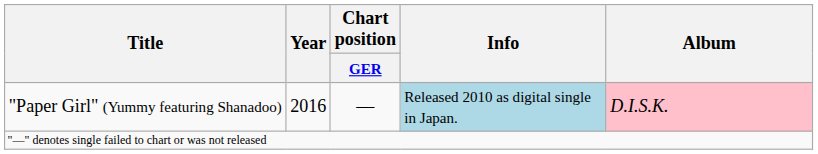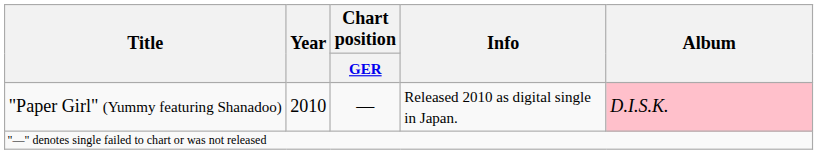 <table class="wikitable">
 <tr>
 <th rowspan="2">Title</th>
 <th rowspan="2">Year</th>
 <th colspan="1">Chart position</th>
 <th width="175" rowspan="2">Info</th>
 <th width="175" rowspan="2">Album</th>
 </tr>
 <tr>
 <th width="35"><small><a href='#'>GER</a><br></small></th>
 </tr>
 <tr>
 <td>"Paper Girl" <small>(Yummy featuring Shanadoo)</small></td>
-<td rowspan=1>2016</td>
+<td rowspan=1>2010</td>
 <td align="center">—</td>
-<td style="background: lightblue;"><small>Released 2010 as digital single in Japan.</small></td>
+<td><small>Released 2010 as digital single in Japan.</small></td>
 <td style="background: pink;"><em>D.I.S.K.</em></td>
 </tr>
 <tr>
 <td colspan="30" style="font-size:8pt">"—" denotes single failed to chart or was not released</td>
 </tr>
 </table>
